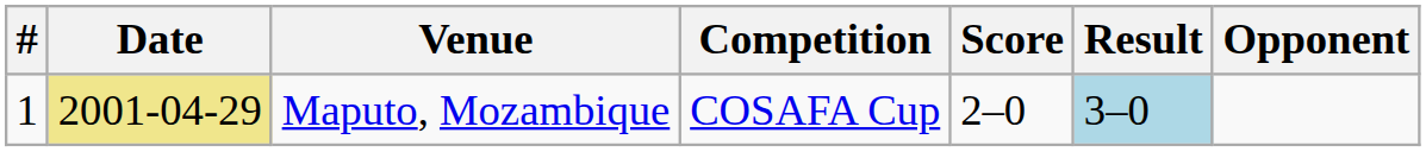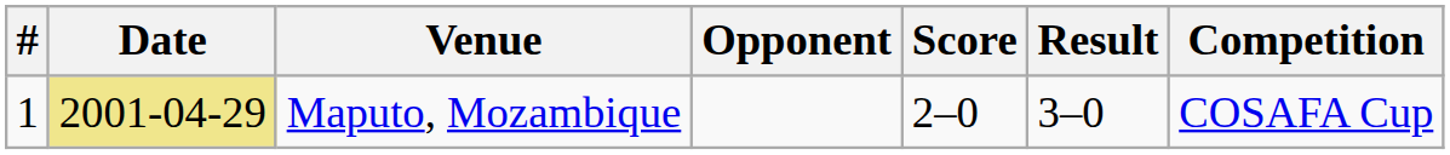 <table class="wikitable">
 <tr>
 <th>#</th>
 <th>Date</th>
 <th>Venue</th>
-<th>Competition</th>
+<th>Opponent</th>
 <th>Score</th>
 <th>Result</th>
-<th>Opponent</th>
+<th>Competition</th>
 </tr>
 <tr>
 <td>1</td>
 <td style="background: khaki;">2001-04-29</td>
 <td><a href='#'>Maputo</a>, <a href='#'>Mozambique</a></td>
+<td></td>
+<td>2–0</td>
+<td>3–0</td>
 <td><a href='#'>COSAFA Cup</a></td>
-<td>2–0</td>
-<td style="background: lightblue;">3–0</td>
-<td></td>
 </tr>
 </table>
